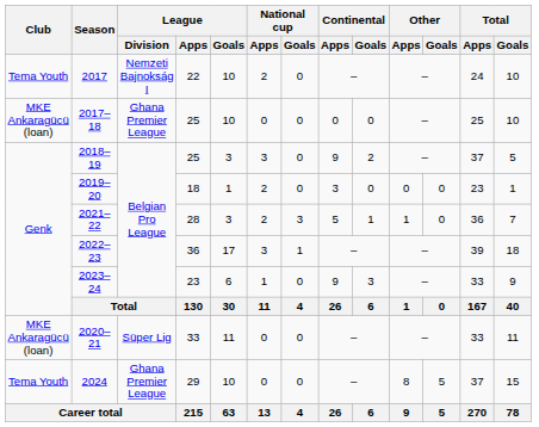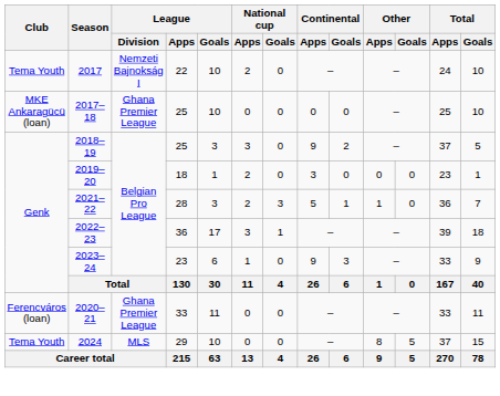 <table class="wikitable" style="text-align: center;">
 <tr>
 <th rowspan="2">Club</th>
 <th rowspan="2">Season</th>
 <th colspan="3">League</th>
 <th colspan="2">National cup</th>
 <th colspan="2">Continental</th>
 <th colspan="2">Other</th>
 <th colspan="2">Total</th>
 </tr>
 <tr>
 <th>Division</th>
 <th>Apps</th>
 <th>Goals</th>
 <th>Apps</th>
 <th>Goals</th>
 <th>Apps</th>
 <th>Goals</th>
 <th>Apps</th>
 <th>Goals</th>
 <th>Apps</th>
 <th>Goals</th>
 </tr>
 <tr>
 <td><a href='#'>Tema Youth</a></td>
 <td><a href='#'>2017</a></td>
 <td><a href='#'>Nemzeti Bajnokság I</a></td>
 <td>22</td>
 <td>10</td>
 <td>2</td>
 <td>0</td>
 <td colspan="2">–</td>
 <td colspan="2">–</td>
 <td>24</td>
 <td>10</td>
 </tr>
 <tr>
 <td><a href='#'>MKE Ankaragücü</a> (loan)</td>
 <td><a href='#'>2017–18</a></td>
 <td><a href='#'>Ghana Premier League</a></td>
 <td>25</td>
 <td>10</td>
 <td>0</td>
 <td>0</td>
 <td>0</td>
 <td>0</td>
 <td colspan="2">–</td>
 <td>25</td>
 <td>10</td>
 </tr>
 <tr>
 <td rowspan="6"><a href='#'>Genk</a></td>
 <td><a href='#'>2018–19</a></td>
 <td rowspan="5"><a href='#'>Belgian Pro League</a></td>
 <td>25</td>
 <td>3</td>
 <td>3</td>
 <td>0</td>
 <td>9</td>
 <td>2</td>
 <td colspan="2">–</td>
 <td>37</td>
 <td>5</td>
 </tr>
 <tr>
 <td><a href='#'>2019–20</a></td>
 <td>18</td>
 <td>1</td>
 <td>2</td>
 <td>0</td>
 <td>3</td>
 <td>0</td>
 <td>0</td>
 <td>0</td>
 <td>23</td>
 <td>1</td>
 </tr>
 <tr>
 <td><a href='#'>2021–22</a></td>
 <td>28</td>
 <td>3</td>
 <td>2</td>
 <td>3</td>
 <td>5</td>
 <td>1</td>
 <td>1</td>
 <td>0</td>
 <td>36</td>
 <td>7</td>
 </tr>
 <tr>
 <td><a href='#'>2022–23</a></td>
 <td>36</td>
 <td>17</td>
 <td>3</td>
 <td>1</td>
 <td colspan="2">–</td>
 <td colspan="2">–</td>
 <td>39</td>
 <td>18</td>
 </tr>
 <tr>
 <td><a href='#'>2023–24</a></td>
 <td>23</td>
 <td>6</td>
 <td>1</td>
 <td>0</td>
 <td>9</td>
 <td>3</td>
 <td colspan="2">–</td>
 <td>33</td>
 <td>9</td>
 </tr>
 <tr>
 <th colspan="2">Total</th>
 <th>130</th>
 <th>30</th>
 <th>11</th>
 <th>4</th>
 <th>26</th>
 <th>6</th>
 <th>1</th>
 <th>0</th>
 <th>167</th>
 <th>40</th>
 </tr>
 <tr>
-<td><a href='#'>MKE Ankaragücü</a> (loan)</td>
+<td><a href='#'>Ferencváros</a> (loan)</td>
 <td><a href='#'>2020–21</a></td>
-<td><a href='#'>Süper Lig</a></td>
+<td><a href='#'>Ghana Premier League</a></td>
 <td>33</td>
 <td>11</td>
 <td>0</td>
 <td>0</td>
 <td colspan="2">–</td>
 <td colspan="2">–</td>
 <td>33</td>
 <td>11</td>
 </tr>
 <tr>
 <td><a href='#'>Tema Youth</a></td>
 <td><a href='#'>2024</a></td>
-<td><a href='#'>Ghana Premier League</a></td>
+<td><a href='#'>MLS</a></td>
 <td>29</td>
 <td>10</td>
 <td>0</td>
 <td>0</td>
 <td colspan="2">–</td>
 <td>8</td>
 <td>5</td>
 <td>37</td>
 <td>15</td>
 </tr>
 <tr>
 <th colspan="3">Career total</th>
 <th>215</th>
 <th>63</th>
 <th>13</th>
 <th>4</th>
 <th>26</th>
 <th>6</th>
 <th>9</th>
 <th>5</th>
 <th>270</th>
 <th>78</th>
 </tr>
 </table>
